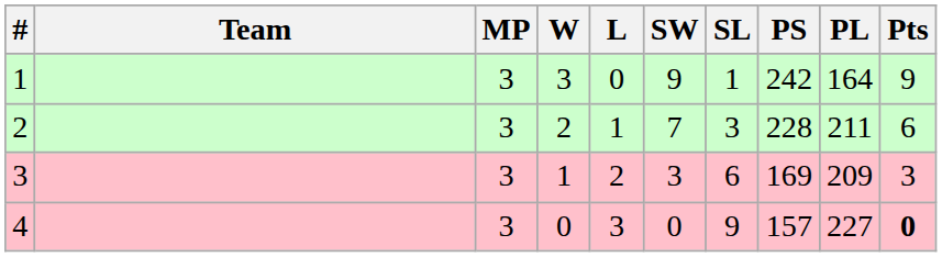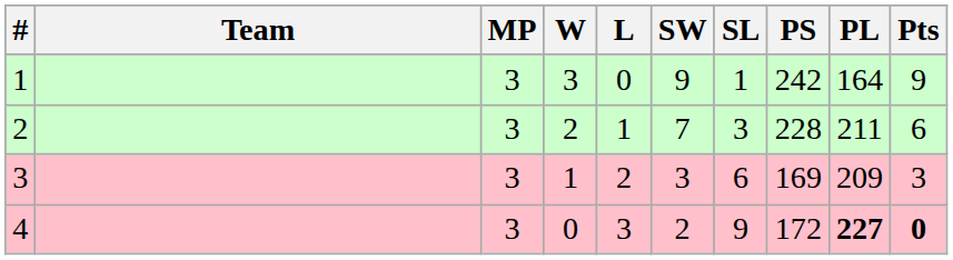 <table class=wikitable style="text-align:center">
 <tr>
 <th>#</th>
 <th width=220>Team</th>
 <th width=20>MP</th>
 <th width=20>W</th>
 <th width=20>L</th>
 <th width=20>SW</th>
 <th width=20>SL</th>
 <th width=20>PS</th>
 <th width=20>PL</th>
 <th width=20>Pts</th>
 </tr>
 <tr align="center" valign="top" style="background: #CCFFCC">
 <td>1</td>
 <td align=left></td>
 <td>3</td>
 <td>3</td>
 <td>0</td>
 <td>9</td>
 <td>1</td>
 <td>242</td>
 <td>164</td>
 <td>9</td>
 </tr>
 <tr align="center" valign="top" style="background: #CCFFCC">
 <td>2</td>
 <td align=left></td>
 <td>3</td>
 <td>2</td>
 <td>1</td>
 <td>7</td>
 <td>3</td>
 <td>228</td>
 <td>211</td>
 <td>6</td>
 </tr>
 <tr align="center" valign="top" style="background: pink">
 <td>3</td>
 <td align=left></td>
 <td>3</td>
 <td>1</td>
 <td>2</td>
 <td>3</td>
 <td>6</td>
 <td>169</td>
 <td>209</td>
 <td>3</td>
 </tr>
 <tr align="center" valign="top" style="background: pink">
 <td>4</td>
 <td align=left></td>
 <td>3</td>
 <td>0</td>
 <td>3</td>
-<td>0</td>
+<td>2</td>
 <td>9</td>
-<td>157</td>
-<td>227</td>
+<td>172</td>
+<td><strong>227</strong></td>
 <td><strong>0</strong></td>
 </tr>
 </table>
